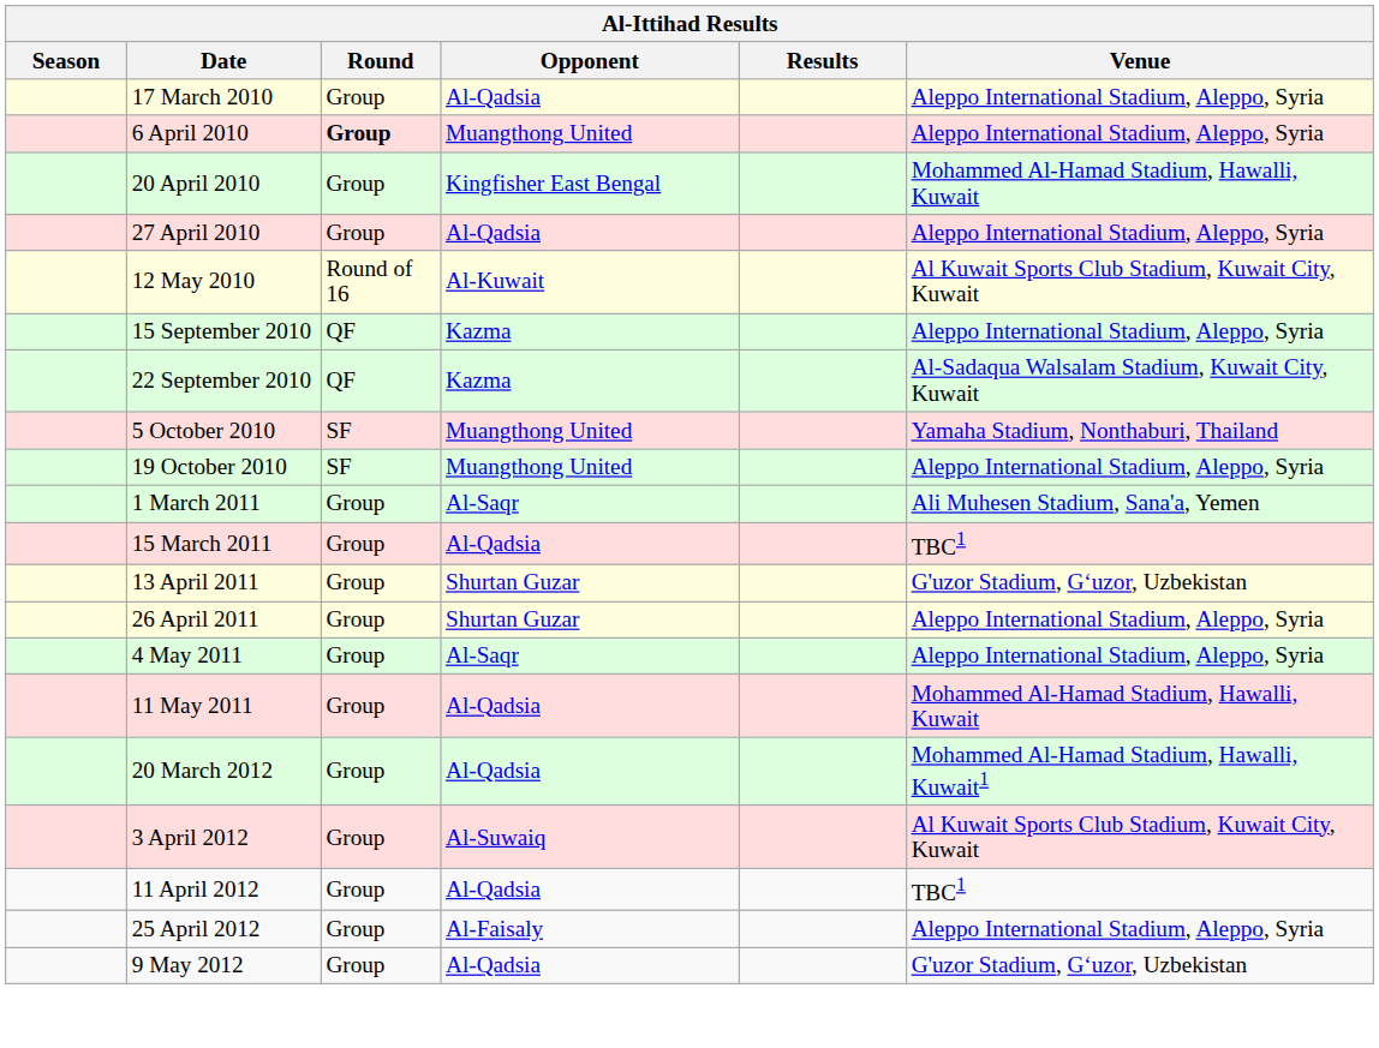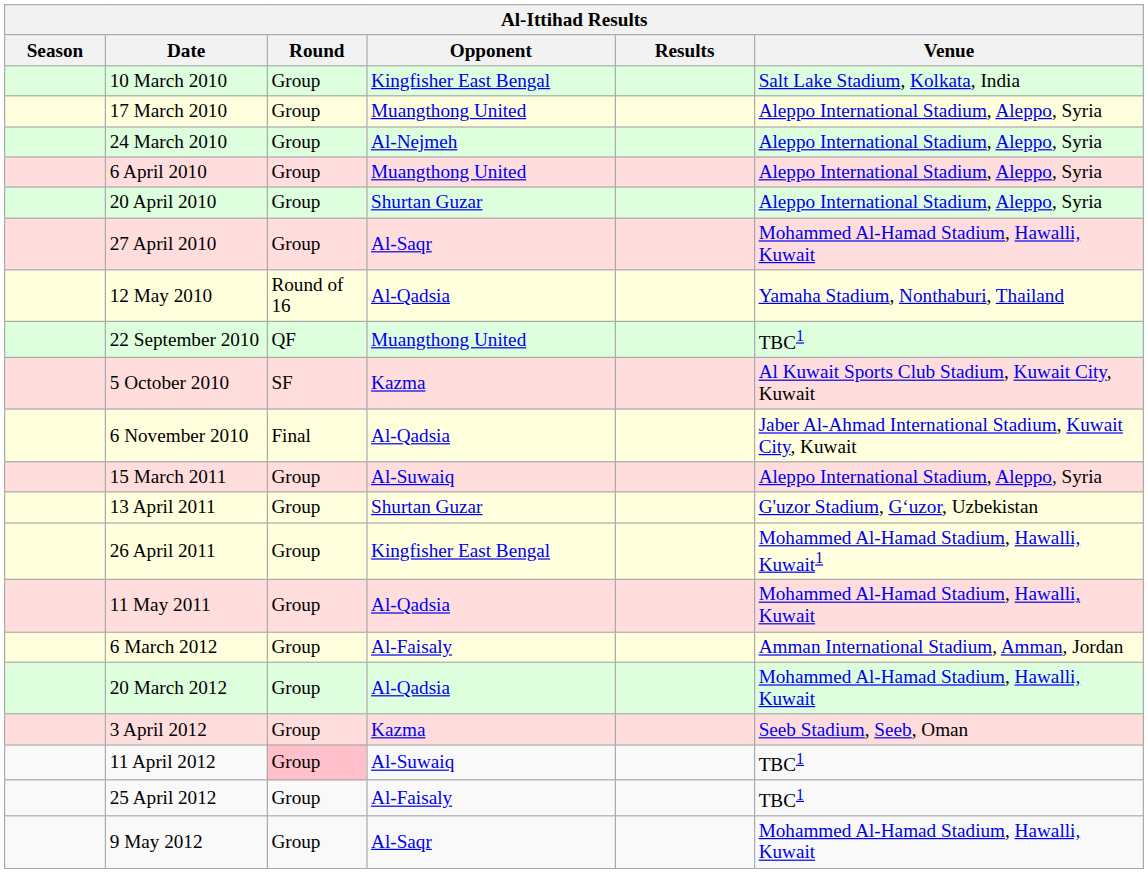 <table width=60% class="wikitable" style="text-align:">
 <tr>
 <th colspan=6>Al-Ittihad Results</th>
 </tr>
 <tr>
 <th width=1%>Season</th>
 <th width=2%>Date</th>
 <th width=1%>Round</th>
 <th width=4%>Opponent</th>
 <th width=2%>Results</th>
 <th width=8%>Venue</th>
 </tr>
+<tr bgcolor=#ddffdd>
+<td></td>
+<td>10 March 2010</td>
+<td>Group</td>
+<td> <a href='#'>Kingfisher East Bengal</a></td>
+<td></td>
+<td><a href='#'>Salt Lake Stadium</a>, <a href='#'>Kolkata</a>, India</td>
+</tr>
 <tr bgcolor=#ffffdd>
 <td></td>
 <td>17 March 2010</td>
 <td>Group</td>
-<td> <a href='#'>Al-Qadsia</a></td>
+<td> <a href='#'>Muangthong United</a></td>
+<td></td>
+<td><a href='#'>Aleppo International Stadium</a>, <a href='#'>Aleppo</a>, Syria</td>
+</tr>
+<tr bgcolor=#ddffdd>
+<td></td>
+<td>24 March 2010</td>
+<td>Group</td>
+<td> <a href='#'>Al-Nejmeh</a></td>
 <td></td>
 <td><a href='#'>Aleppo International Stadium</a>, <a href='#'>Aleppo</a>, Syria</td>
 </tr>
 <tr bgcolor=#ffdddd>
 <td></td>
 <td>6 April 2010</td>
-<td><strong>Group</strong></td>
+<td>Group</td>
 <td> <a href='#'>Muangthong United</a></td>
 <td></td>
 <td><a href='#'>Aleppo International Stadium</a>, <a href='#'>Aleppo</a>, Syria</td>
 </tr>
 <tr bgcolor=#ddffdd>
 <td></td>
 <td>20 April 2010</td>
 <td>Group</td>
-<td> <a href='#'>Kingfisher East Bengal</a></td>
+<td> <a href='#'>Shurtan Guzar</a></td>
 <td></td>
-<td><a href='#'>Mohammed Al-Hamad Stadium</a>, <a href='#'>Hawalli, Kuwait</a></td>
+<td><a href='#'>Aleppo International Stadium</a>, <a href='#'>Aleppo</a>, Syria</td>
 </tr>
 <tr bgcolor=#ffdddd>
 <td></td>
 <td>27 April 2010</td>
 <td>Group</td>
-<td> <a href='#'>Al-Qadsia</a></td>
+<td> <a href='#'>Al-Saqr</a></td>
 <td></td>
-<td><a href='#'>Aleppo International Stadium</a>, <a href='#'>Aleppo</a>, Syria</td>
+<td><a href='#'>Mohammed Al-Hamad Stadium</a>, <a href='#'>Hawalli, Kuwait</a></td>
 </tr>
 <tr bgcolor=#ffffdd>
 <td></td>
 <td>12 May 2010</td>
 <td>Round of 16</td>
-<td> <a href='#'>Al-Kuwait</a></td>
+<td> <a href='#'>Al-Qadsia</a></td>
 <td></td>
-<td><a href='#'>Al Kuwait Sports Club Stadium</a>, <a href='#'>Kuwait City</a>, Kuwait</td>
-</tr>
-<tr bgcolor=#ddffdd>
-<td></td>
-<td>15 September 2010</td>
-<td>QF</td>
-<td> <a href='#'>Kazma</a></td>
-<td></td>
-<td><a href='#'>Aleppo International Stadium</a>, <a href='#'>Aleppo</a>, Syria</td>
+<td><a href='#'>Yamaha Stadium</a>, <a href='#'>Nonthaburi</a>, <a href='#'>Thailand</a></td>
 </tr>
 <tr bgcolor=#ddffdd>
 <td></td>
 <td>22 September 2010</td>
 <td>QF</td>
-<td> <a href='#'>Kazma</a></td>
+<td> <a href='#'>Muangthong United</a></td>
 <td></td>
-<td><a href='#'>Al-Sadaqua Walsalam Stadium</a>, <a href='#'>Kuwait City</a>, Kuwait</td>
+<td>TBC<sup><a href='#'>1</a></sup></td>
 </tr>
 <tr bgcolor=#ffdddd>
 <td></td>
 <td>5 October 2010</td>
 <td>SF</td>
-<td> <a href='#'>Muangthong United</a></td>
+<td> <a href='#'>Kazma</a></td>
 <td></td>
-<td><a href='#'>Yamaha Stadium</a>, <a href='#'>Nonthaburi</a>, <a href='#'>Thailand</a></td>
+<td><a href='#'>Al Kuwait Sports Club Stadium</a>, <a href='#'>Kuwait City</a>, Kuwait</td>
 </tr>
-<tr bgcolor=#ddffdd>
+<tr bgcolor=#ffffdd>
 <td></td>
-<td>19 October 2010</td>
-<td>SF</td>
-<td> <a href='#'>Muangthong United</a></td>
+<td>6 November 2010</td>
+<td>Final</td>
+<td> <a href='#'>Al-Qadsia</a></td>
 <td></td>
-<td><a href='#'>Aleppo International Stadium</a>, <a href='#'>Aleppo</a>, Syria</td>
-</tr>
-<tr bgcolor=#ddffdd>
-<td></td>
-<td>1 March 2011</td>
-<td>Group</td>
-<td> <a href='#'>Al-Saqr</a></td>
-<td></td>
-<td><a href='#'>Ali Muhesen Stadium</a>, <a href='#'>Sana'a</a>, Yemen</td>
+<td><a href='#'>Jaber Al-Ahmad International Stadium</a>, <a href='#'>Kuwait City</a>, Kuwait</td>
 </tr>
 <tr bgcolor=#ffdddd>
 <td></td>
 <td>15 March 2011</td>
 <td>Group</td>
-<td> <a href='#'>Al-Qadsia</a></td>
+<td> <a href='#'>Al-Suwaiq</a></td>
 <td></td>
-<td>TBC<sup><a href='#'>1</a></sup></td>
+<td><a href='#'>Aleppo International Stadium</a>, <a href='#'>Aleppo</a>, Syria</td>
 </tr>
 <tr bgcolor=#ffffdd>
 <td></td>
 <td>13 April 2011</td>
 <td>Group</td>
 <td> <a href='#'>Shurtan Guzar</a></td>
 <td></td>
 <td><a href='#'>G'uzor Stadium</a>, <a href='#'>G‘uzor</a>, Uzbekistan</td>
 </tr>
 <tr bgcolor=#ffffdd>
 <td></td>
 <td>26 April 2011</td>
 <td>Group</td>
-<td> <a href='#'>Shurtan Guzar</a></td>
+<td> <a href='#'>Kingfisher East Bengal</a></td>
 <td></td>
-<td><a href='#'>Aleppo International Stadium</a>, <a href='#'>Aleppo</a>, Syria</td>
-</tr>
-<tr bgcolor=#ddffdd>
-<td></td>
-<td>4 May 2011</td>
-<td>Group</td>
-<td> <a href='#'>Al-Saqr</a></td>
-<td></td>
-<td><a href='#'>Aleppo International Stadium</a>, <a href='#'>Aleppo</a>, Syria</td>
+<td><a href='#'>Mohammed Al-Hamad Stadium</a>, <a href='#'>Hawalli, Kuwait</a><sup><a href='#'>1</a></sup></td>
 </tr>
 <tr bgcolor=#ffdddd>
 <td></td>
 <td>11 May 2011</td>
 <td>Group</td>
 <td> <a href='#'>Al-Qadsia</a></td>
 <td></td>
 <td><a href='#'>Mohammed Al-Hamad Stadium</a>, <a href='#'>Hawalli, Kuwait</a></td>
 </tr>
+<tr bgcolor=#ffffdd>
+<td></td>
+<td>6 March 2012</td>
+<td>Group</td>
+<td> <a href='#'>Al-Faisaly</a></td>
+<td></td>
+<td><a href='#'>Amman International Stadium</a>, <a href='#'>Amman</a>, Jordan</td>
+</tr>
 <tr bgcolor=#ddffdd>
 <td></td>
 <td>20 March 2012</td>
 <td>Group</td>
 <td> <a href='#'>Al-Qadsia</a></td>
 <td></td>
-<td><a href='#'>Mohammed Al-Hamad Stadium</a>, <a href='#'>Hawalli, Kuwait</a><sup><a href='#'>1</a></sup></td>
+<td><a href='#'>Mohammed Al-Hamad Stadium</a>, <a href='#'>Hawalli, Kuwait</a></td>
 </tr>
 <tr bgcolor=#ffdddd>
 <td></td>
 <td>3 April 2012</td>
 <td>Group</td>
-<td> <a href='#'>Al-Suwaiq</a></td>
+<td> <a href='#'>Kazma</a></td>
 <td></td>
-<td><a href='#'>Al Kuwait Sports Club Stadium</a>, <a href='#'>Kuwait City</a>, Kuwait</td>
+<td><a href='#'>Seeb Stadium</a>, <a href='#'>Seeb</a>, Oman</td>
 </tr>
 <tr>
 <td></td>
 <td>11 April 2012</td>
-<td>Group</td>
-<td> <a href='#'>Al-Qadsia</a></td>
+<td style="background: pink;">Group</td>
+<td> <a href='#'>Al-Suwaiq</a></td>
 <td></td>
 <td>TBC<sup><a href='#'>1</a></sup></td>
 </tr>
 <tr>
 <td></td>
 <td>25 April 2012</td>
 <td>Group</td>
 <td> <a href='#'>Al-Faisaly</a></td>
 <td></td>
-<td><a href='#'>Aleppo International Stadium</a>, <a href='#'>Aleppo</a>, Syria</td>
+<td>TBC<sup><a href='#'>1</a></sup></td>
 </tr>
 <tr>
 <td></td>
 <td>9 May 2012</td>
 <td>Group</td>
-<td> <a href='#'>Al-Qadsia</a></td>
+<td> <a href='#'>Al-Saqr</a></td>
 <td></td>
-<td><a href='#'>G'uzor Stadium</a>, <a href='#'>G‘uzor</a>, Uzbekistan</td>
+<td><a href='#'>Mohammed Al-Hamad Stadium</a>, <a href='#'>Hawalli, Kuwait</a></td>
 </tr>
 </table>
